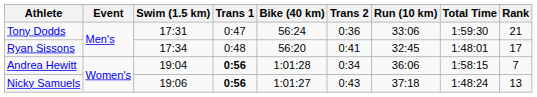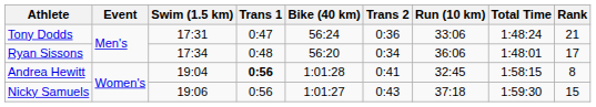 <table class="wikitable" style="font-size:90%">
 <tr>
 <th>Athlete</th>
 <th>Event</th>
 <th>Swim (1.5 km)</th>
 <th>Trans 1</th>
 <th>Bike (40 km)</th>
 <th>Trans 2</th>
 <th>Run (10 km)</th>
 <th>Total Time</th>
 <th>Rank</th>
 </tr>
 <tr align=center>
 <td align=left><a href='#'>Tony Dodds</a></td>
 <td align=left rowspan=2><a href='#'>Men's</a></td>
 <td>17:31</td>
 <td>0:47</td>
 <td>56:24</td>
 <td>0:36</td>
 <td>33:06</td>
-<td>1:59:30</td>
+<td>1:48:24</td>
 <td>21</td>
 </tr>
 <tr align=center>
 <td align=left><a href='#'>Ryan Sissons</a></td>
 <td>17:34</td>
 <td>0:48</td>
 <td>56:20</td>
-<td>0:41</td>
-<td>32:45</td>
+<td>0:34</td>
+<td>36:06</td>
 <td>1:48:01</td>
 <td>17</td>
 </tr>
 <tr align=center>
 <td align=left><a href='#'>Andrea Hewitt</a></td>
 <td align=left rowspan=2><a href='#'>Women's</a></td>
 <td>19:04</td>
 <td><strong>0:56</strong></td>
 <td>1:01:28</td>
-<td>0:34</td>
-<td>36:06</td>
+<td>0:41</td>
+<td>32:45</td>
 <td>1:58:15</td>
-<td>7</td>
+<td>8</td>
 </tr>
 <tr align=center>
 <td align=left><a href='#'>Nicky Samuels</a></td>
 <td>19:06</td>
-<td><strong>0:56</strong></td>
+<td>0:56</td>
 <td>1:01:27</td>
 <td>0:43</td>
 <td>37:18</td>
-<td>1:48:24</td>
-<td>13</td>
+<td>1:59:30</td>
+<td>15</td>
 </tr>
 </table>
